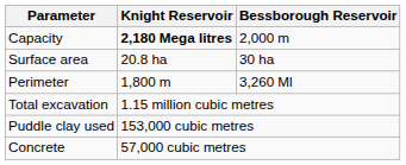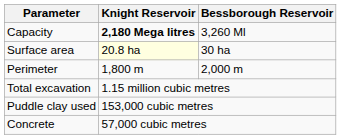 <table class="wikitable">
 <tr>
 <th>Parameter</th>
 <th>Knight Reservoir</th>
 <th>Bessborough Reservoir</th>
 </tr>
 <tr>
 <td>Capacity</td>
 <td><strong>2,180 Mega litres</strong></td>
-<td>2,000 m</td>
+<td>3,260 Ml</td>
 </tr>
 <tr>
 <td>Surface area</td>
-<td>20.8 ha</td>
+<td style="background: lightyellow;">20.8 ha</td>
 <td>30 ha</td>
 </tr>
 <tr>
 <td>Perimeter</td>
 <td>1,800 m</td>
-<td>3,260 Ml</td>
+<td>2,000 m</td>
 </tr>
 <tr>
 <td>Total excavation</td>
 <td colspan="2">1.15 million cubic metres</td>
 </tr>
 <tr>
 <td>Puddle clay used</td>
 <td colspan="2">153,000 cubic metres</td>
 </tr>
 <tr>
 <td>Concrete</td>
 <td colspan="2">57,000 cubic metres</td>
 </tr>
 </table>
